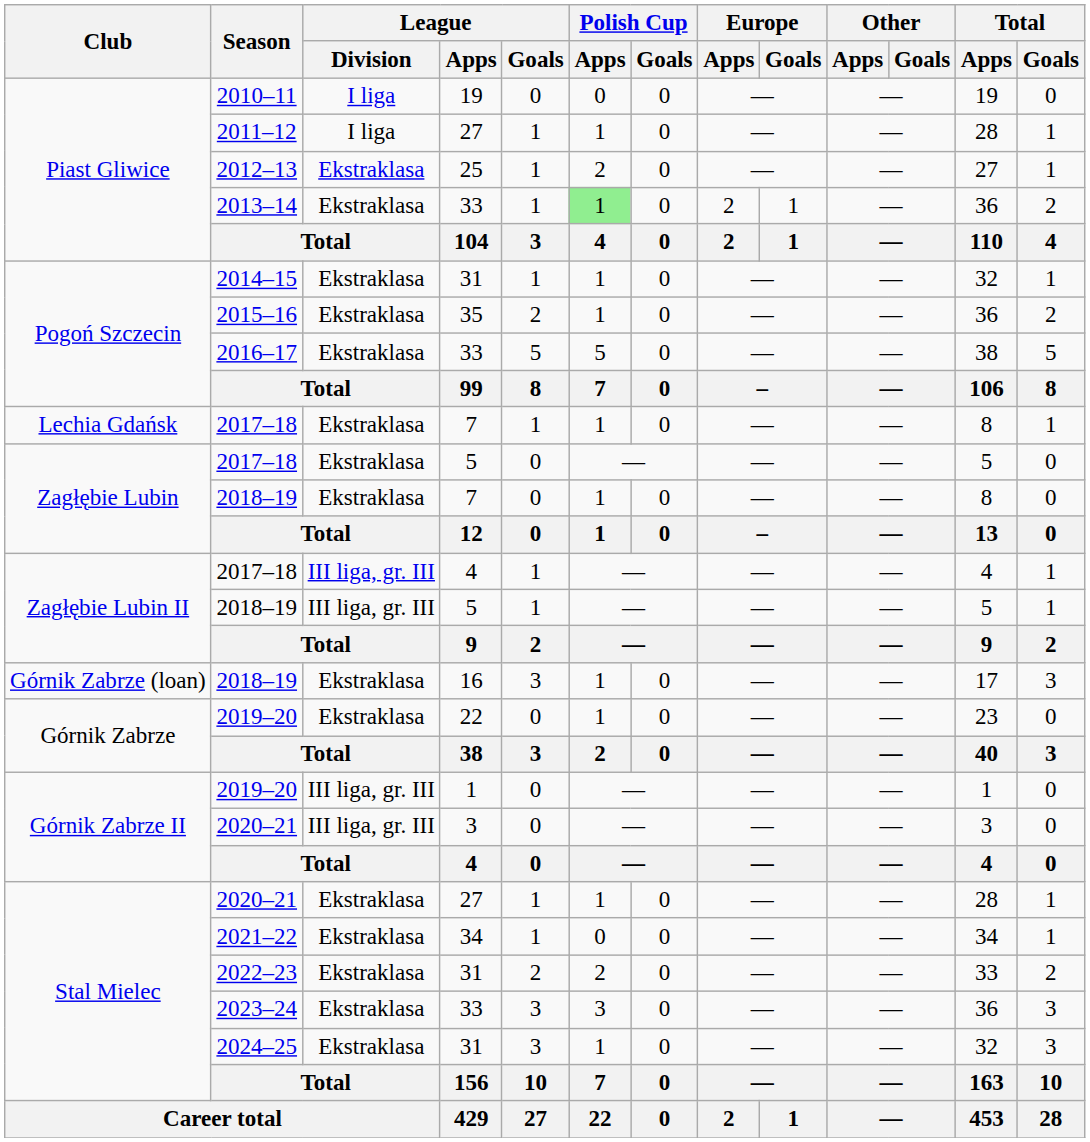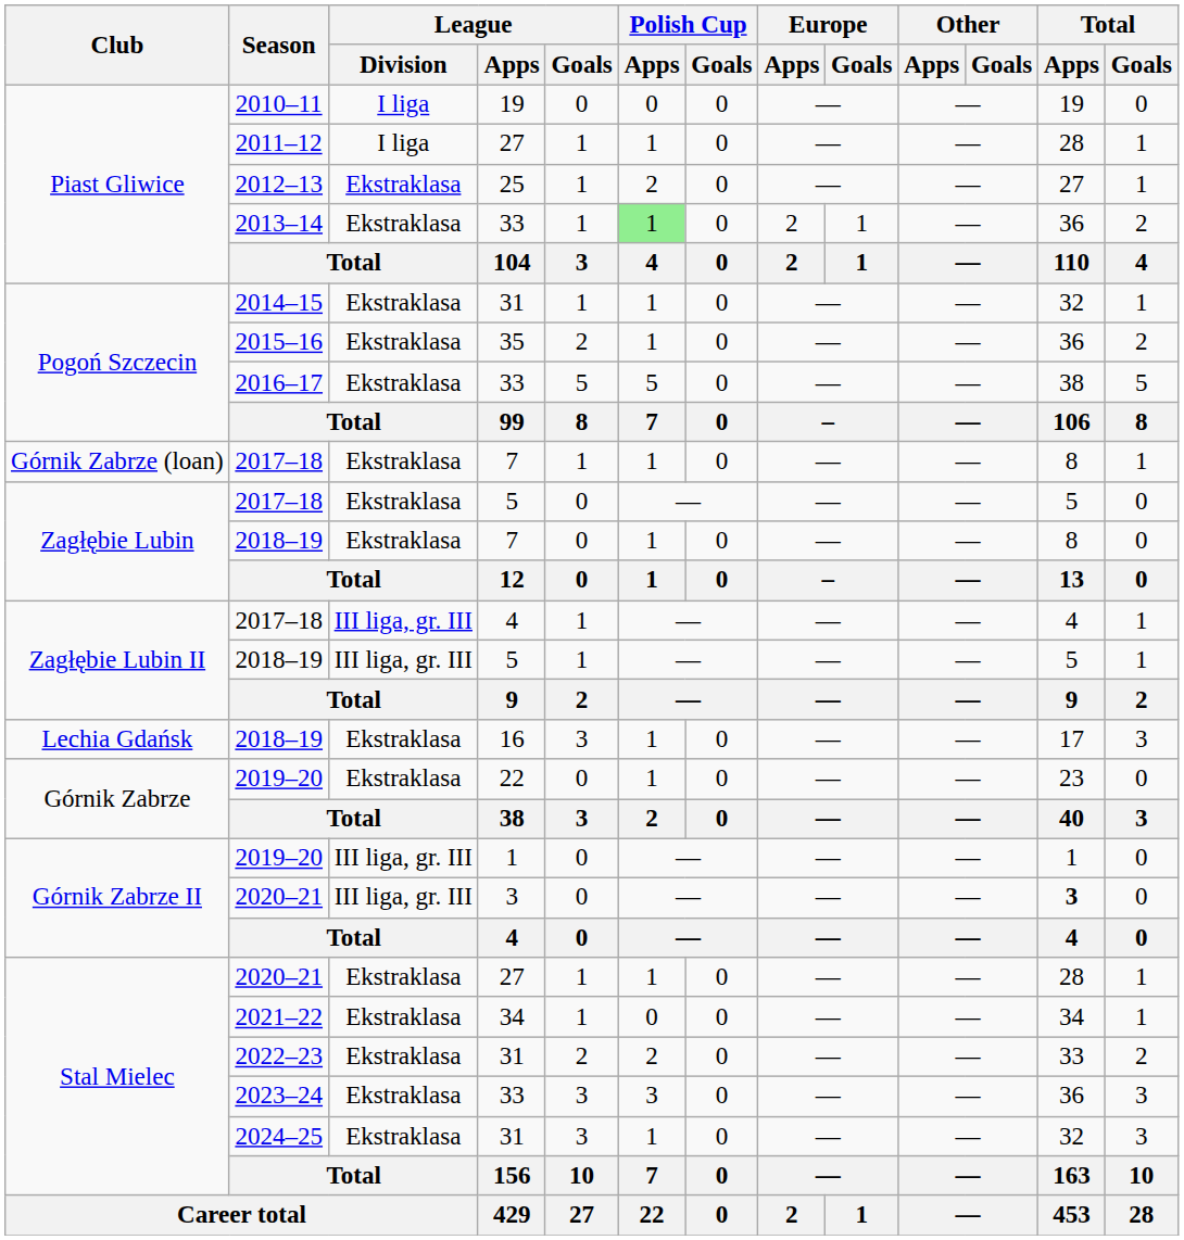 <table class="wikitable" style="text-align: center;">
 <tr>
 <th rowspan="2">Club</th>
 <th rowspan="2">Season</th>
 <th colspan="3">League</th>
 <th colspan="2"><a href='#'>Polish Cup</a></th>
 <th colspan="2">Europe</th>
 <th colspan="2">Other</th>
 <th colspan="2">Total</th>
 </tr>
 <tr>
 <th>Division</th>
 <th>Apps</th>
 <th>Goals</th>
 <th>Apps</th>
 <th>Goals</th>
 <th>Apps</th>
 <th>Goals</th>
 <th>Apps</th>
 <th>Goals</th>
 <th>Apps</th>
 <th>Goals</th>
 </tr>
 <tr>
 <td rowspan="5"><a href='#'>Piast Gliwice</a></td>
 <td><a href='#'>2010–11</a></td>
 <td><a href='#'>I liga</a></td>
 <td>19</td>
 <td>0</td>
 <td>0</td>
 <td>0</td>
 <td colspan="2">—</td>
 <td colspan="2">—</td>
 <td>19</td>
 <td>0</td>
 </tr>
 <tr>
 <td><a href='#'>2011–12</a></td>
 <td>I liga</td>
 <td>27</td>
 <td>1</td>
 <td>1</td>
 <td>0</td>
 <td colspan="2">—</td>
 <td colspan="2">—</td>
 <td>28</td>
 <td>1</td>
 </tr>
 <tr>
 <td><a href='#'>2012–13</a></td>
 <td><a href='#'>Ekstraklasa</a></td>
 <td>25</td>
 <td>1</td>
 <td>2</td>
 <td>0</td>
 <td colspan="2">—</td>
 <td colspan="2">—</td>
 <td>27</td>
 <td>1</td>
 </tr>
 <tr>
 <td><a href='#'>2013–14</a></td>
 <td>Ekstraklasa</td>
 <td>33</td>
 <td>1</td>
 <td style="background: lightgreen;">1</td>
 <td>0</td>
 <td>2</td>
 <td>1</td>
 <td colspan="2">—</td>
 <td>36</td>
 <td>2</td>
 </tr>
 <tr>
 <th colspan="2">Total</th>
 <th>104</th>
 <th>3</th>
 <th>4</th>
 <th>0</th>
 <th>2</th>
 <th>1</th>
 <th colspan="2">—</th>
 <th>110</th>
 <th>4</th>
 </tr>
 <tr>
 <td rowspan="4"><a href='#'>Pogoń Szczecin</a></td>
 <td><a href='#'>2014–15</a></td>
 <td>Ekstraklasa</td>
 <td>31</td>
 <td>1</td>
 <td>1</td>
 <td>0</td>
 <td colspan="2">—</td>
 <td colspan="2">—</td>
 <td>32</td>
 <td>1</td>
 </tr>
 <tr>
 <td><a href='#'>2015–16</a></td>
 <td>Ekstraklasa</td>
 <td>35</td>
 <td>2</td>
 <td>1</td>
 <td>0</td>
 <td colspan="2">—</td>
 <td colspan="2">—</td>
 <td>36</td>
 <td>2</td>
 </tr>
 <tr>
 <td><a href='#'>2016–17</a></td>
 <td>Ekstraklasa</td>
 <td>33</td>
 <td>5</td>
 <td>5</td>
 <td>0</td>
 <td colspan="2">—</td>
 <td colspan="2">—</td>
 <td>38</td>
 <td>5</td>
 </tr>
 <tr>
 <th colspan="2">Total</th>
 <th>99</th>
 <th>8</th>
 <th>7</th>
 <th>0</th>
 <th colspan="2">–</th>
 <th colspan="2">—</th>
 <th>106</th>
 <th>8</th>
 </tr>
 <tr>
-<td rowspan="1"><a href='#'>Lechia Gdańsk</a></td>
+<td><a href='#'>Górnik Zabrze</a> (loan)</td>
 <td><a href='#'>2017–18</a></td>
 <td>Ekstraklasa</td>
 <td>7</td>
 <td>1</td>
 <td>1</td>
 <td>0</td>
 <td colspan="2">—</td>
 <td colspan="2">—</td>
 <td>8</td>
 <td>1</td>
 </tr>
 <tr>
 <td rowspan="3"><a href='#'>Zagłębie Lubin</a></td>
 <td><a href='#'>2017–18</a></td>
 <td>Ekstraklasa</td>
 <td>5</td>
 <td>0</td>
 <td colspan="2">—</td>
 <td colspan="2">—</td>
 <td colspan="2">—</td>
 <td>5</td>
 <td>0</td>
 </tr>
 <tr>
 <td><a href='#'>2018–19</a></td>
 <td>Ekstraklasa</td>
 <td>7</td>
 <td>0</td>
 <td>1</td>
 <td>0</td>
 <td colspan="2">—</td>
 <td colspan="2">—</td>
 <td>8</td>
 <td>0</td>
 </tr>
 <tr>
 <th colspan="2">Total</th>
 <th>12</th>
 <th>0</th>
 <th>1</th>
 <th>0</th>
 <th colspan="2">–</th>
 <th colspan="2">—</th>
 <th>13</th>
 <th>0</th>
 </tr>
 <tr>
 <td rowspan="3"><a href='#'>Zagłębie Lubin II</a></td>
 <td>2017–18</td>
 <td><a href='#'>III liga, gr. III</a></td>
 <td>4</td>
 <td>1</td>
 <td colspan="2">—</td>
 <td colspan="2">—</td>
 <td colspan="2">—</td>
 <td>4</td>
 <td>1</td>
 </tr>
 <tr>
 <td>2018–19</td>
 <td>III liga, gr. III</td>
 <td>5</td>
 <td>1</td>
 <td colspan="2">—</td>
 <td colspan="2">—</td>
 <td colspan="2">—</td>
 <td>5</td>
 <td>1</td>
 </tr>
 <tr>
 <th colspan="2">Total</th>
 <th>9</th>
 <th>2</th>
 <th colspan="2">—</th>
 <th colspan="2">—</th>
 <th colspan="2">—</th>
 <th>9</th>
 <th>2</th>
 </tr>
 <tr>
-<td><a href='#'>Górnik Zabrze</a> (loan)</td>
+<td rowspan="1"><a href='#'>Lechia Gdańsk</a></td>
 <td><a href='#'>2018–19</a></td>
 <td>Ekstraklasa</td>
 <td>16</td>
 <td>3</td>
 <td>1</td>
 <td>0</td>
 <td colspan="2">—</td>
 <td colspan="2">—</td>
 <td>17</td>
 <td>3</td>
 </tr>
 <tr>
 <td rowspan="2">Górnik Zabrze</td>
 <td><a href='#'>2019–20</a></td>
 <td>Ekstraklasa</td>
 <td>22</td>
 <td>0</td>
 <td>1</td>
 <td>0</td>
 <td colspan="2">—</td>
 <td colspan="2">—</td>
 <td>23</td>
 <td>0</td>
 </tr>
 <tr>
 <th colspan="2">Total</th>
 <th>38</th>
 <th>3</th>
 <th>2</th>
 <th>0</th>
 <th colspan="2">—</th>
 <th colspan="2">—</th>
 <th>40</th>
 <th>3</th>
 </tr>
 <tr>
 <td rowspan="3"><a href='#'>Górnik Zabrze II</a></td>
 <td><a href='#'>2019–20</a></td>
 <td>III liga, gr. III</td>
 <td>1</td>
 <td>0</td>
 <td colspan="2">—</td>
 <td colspan="2">—</td>
 <td colspan="2">—</td>
 <td>1</td>
 <td>0</td>
 </tr>
 <tr>
 <td><a href='#'>2020–21</a></td>
 <td>III liga, gr. III</td>
 <td>3</td>
 <td>0</td>
 <td colspan="2">—</td>
 <td colspan="2">—</td>
 <td colspan="2">—</td>
-<td>3</td>
+<td><strong>3</strong></td>
 <td>0</td>
 </tr>
 <tr>
 <th colspan="2">Total</th>
 <th>4</th>
 <th>0</th>
 <th colspan="2">—</th>
 <th colspan="2">—</th>
 <th colspan="2">—</th>
 <th>4</th>
 <th>0</th>
 </tr>
 <tr>
 <td rowspan="6"><a href='#'>Stal Mielec</a></td>
 <td><a href='#'>2020–21</a></td>
 <td>Ekstraklasa</td>
 <td>27</td>
 <td>1</td>
 <td>1</td>
 <td>0</td>
 <td colspan="2">—</td>
 <td colspan="2">—</td>
 <td>28</td>
 <td>1</td>
 </tr>
 <tr>
 <td><a href='#'>2021–22</a></td>
 <td>Ekstraklasa</td>
 <td>34</td>
 <td>1</td>
 <td>0</td>
 <td>0</td>
 <td colspan="2">—</td>
 <td colspan="2">—</td>
 <td>34</td>
 <td>1</td>
 </tr>
 <tr>
 <td><a href='#'>2022–23</a></td>
 <td>Ekstraklasa</td>
 <td>31</td>
 <td>2</td>
 <td>2</td>
 <td>0</td>
 <td colspan="2">—</td>
 <td colspan="2">—</td>
 <td>33</td>
 <td>2</td>
 </tr>
 <tr>
 <td><a href='#'>2023–24</a></td>
 <td>Ekstraklasa</td>
 <td>33</td>
 <td>3</td>
 <td>3</td>
 <td>0</td>
 <td colspan="2">—</td>
 <td colspan="2">—</td>
 <td>36</td>
 <td>3</td>
 </tr>
 <tr>
 <td><a href='#'>2024–25</a></td>
 <td>Ekstraklasa</td>
 <td>31</td>
 <td>3</td>
 <td>1</td>
 <td>0</td>
 <td colspan="2">—</td>
 <td colspan="2">—</td>
 <td>32</td>
 <td>3</td>
 </tr>
 <tr>
 <th colspan="2">Total</th>
 <th>156</th>
 <th>10</th>
 <th>7</th>
 <th>0</th>
 <th colspan="2">—</th>
 <th colspan="2">—</th>
 <th>163</th>
 <th>10</th>
 </tr>
 <tr>
 <th colspan="3">Career total</th>
 <th>429</th>
 <th>27</th>
 <th>22</th>
 <th>0</th>
 <th>2</th>
 <th>1</th>
 <th colspan="2">—</th>
 <th>453</th>
 <th>28</th>
 </tr>
 </table>
